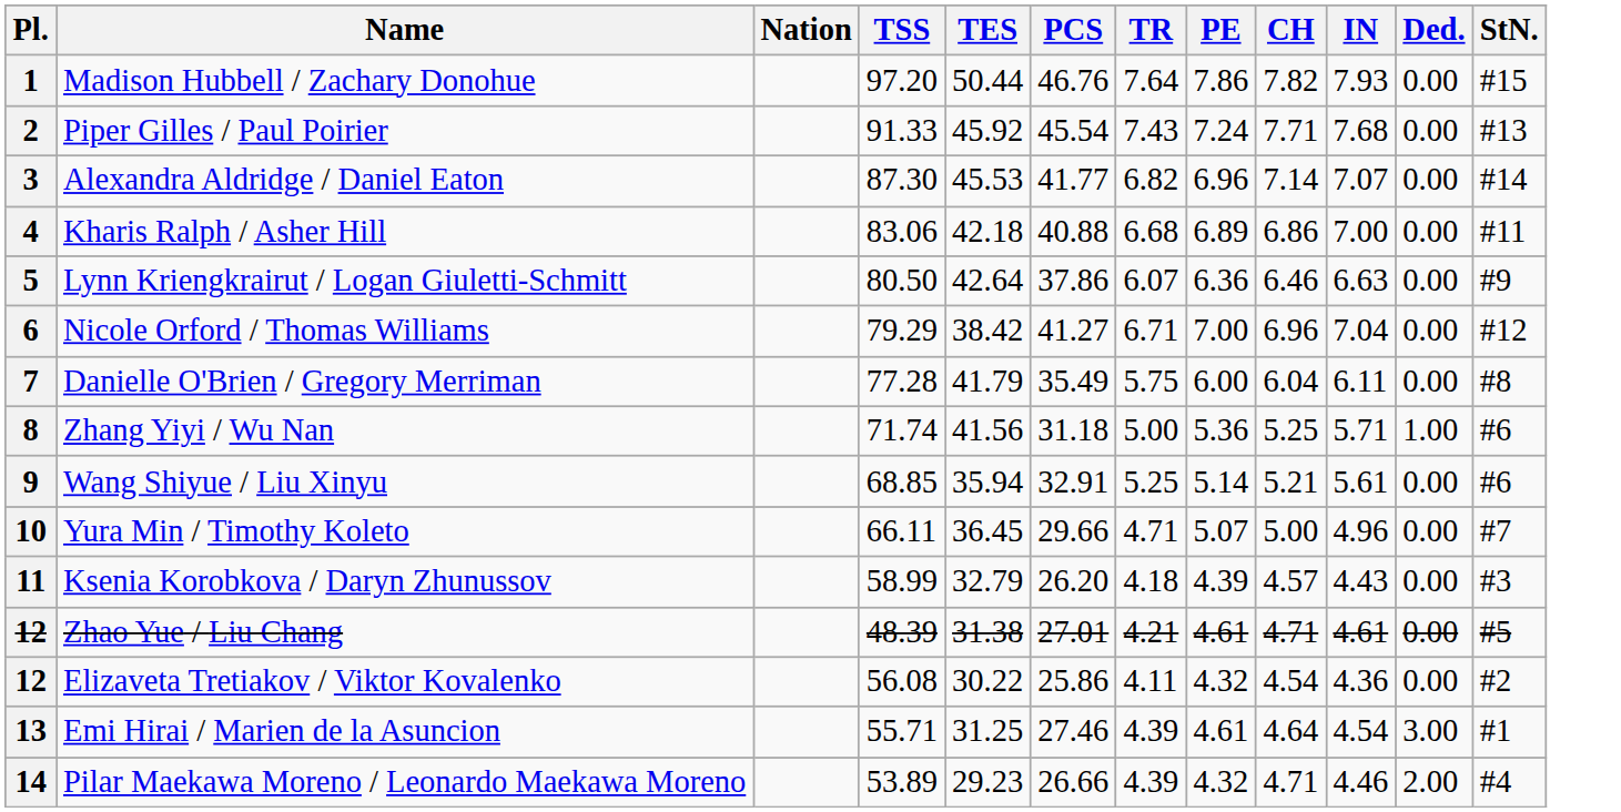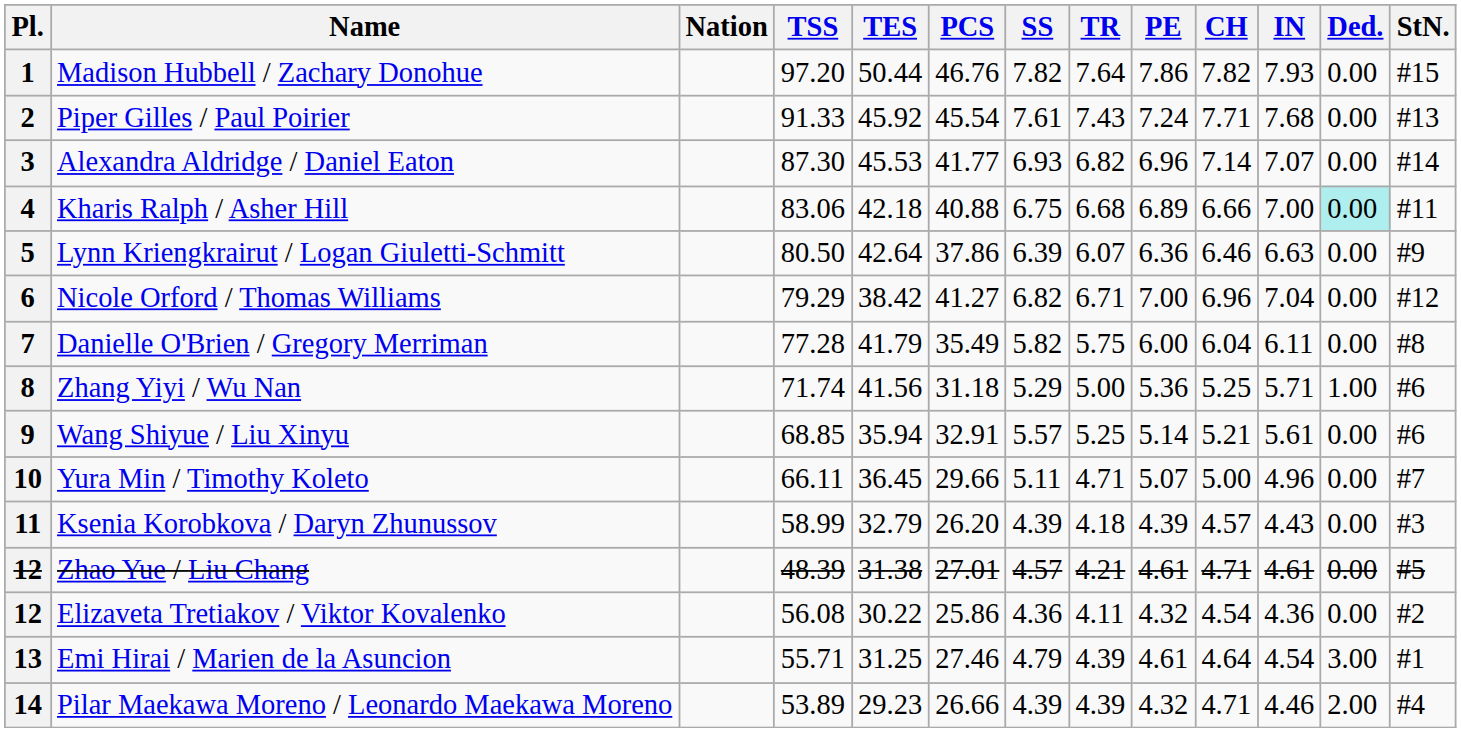 <table class="wikitable sortable">
 <tr>
 <th>Pl.</th>
 <th>Name</th>
 <th>Nation</th>
 <th><a href='#'>TSS</a></th>
 <th><a href='#'>TES</a></th>
 <th><a href='#'>PCS</a></th>
+<th><a href='#'>SS</a></th>
 <th><a href='#'>TR</a></th>
 <th><a href='#'>PE</a></th>
 <th><a href='#'>CH</a></th>
 <th><a href='#'>IN</a></th>
 <th><a href='#'>Ded.</a></th>
 <th>StN.</th>
 </tr>
 <tr>
 <th>1</th>
 <td><a href='#'>Madison Hubbell</a> / <a href='#'>Zachary Donohue</a></td>
 <td></td>
 <td>97.20</td>
 <td>50.44</td>
 <td>46.76</td>
+<td>7.82</td>
 <td>7.64</td>
 <td>7.86</td>
 <td>7.82</td>
 <td>7.93</td>
 <td>0.00</td>
 <td>#15</td>
 </tr>
 <tr>
 <th>2</th>
 <td><a href='#'>Piper Gilles</a> / <a href='#'>Paul Poirier</a></td>
 <td></td>
 <td>91.33</td>
 <td>45.92</td>
 <td>45.54</td>
+<td>7.61</td>
 <td>7.43</td>
 <td>7.24</td>
 <td>7.71</td>
 <td>7.68</td>
 <td>0.00</td>
 <td>#13</td>
 </tr>
 <tr>
 <th>3</th>
 <td><a href='#'>Alexandra Aldridge</a> / <a href='#'>Daniel Eaton</a></td>
 <td></td>
 <td>87.30</td>
 <td>45.53</td>
 <td>41.77</td>
+<td>6.93</td>
 <td>6.82</td>
 <td>6.96</td>
 <td>7.14</td>
 <td>7.07</td>
 <td>0.00</td>
 <td>#14</td>
 </tr>
 <tr>
 <th>4</th>
 <td><a href='#'>Kharis Ralph</a> / <a href='#'>Asher Hill</a></td>
 <td></td>
 <td>83.06</td>
 <td>42.18</td>
 <td>40.88</td>
+<td>6.75</td>
 <td>6.68</td>
 <td>6.89</td>
-<td>6.86</td>
+<td>6.66</td>
 <td>7.00</td>
-<td>0.00</td>
+<td style="background: paleturquoise;">0.00</td>
 <td>#11</td>
 </tr>
 <tr>
 <th>5</th>
 <td><a href='#'>Lynn Kriengkrairut</a> / <a href='#'>Logan Giuletti-Schmitt</a></td>
 <td></td>
 <td>80.50</td>
 <td>42.64</td>
 <td>37.86</td>
+<td>6.39</td>
 <td>6.07</td>
 <td>6.36</td>
 <td>6.46</td>
 <td>6.63</td>
 <td>0.00</td>
 <td>#9</td>
 </tr>
 <tr>
 <th>6</th>
 <td><a href='#'>Nicole Orford</a> / <a href='#'>Thomas Williams</a></td>
 <td></td>
 <td>79.29</td>
 <td>38.42</td>
 <td>41.27</td>
+<td>6.82</td>
 <td>6.71</td>
 <td>7.00</td>
 <td>6.96</td>
 <td>7.04</td>
 <td>0.00</td>
 <td>#12</td>
 </tr>
 <tr>
 <th>7</th>
 <td><a href='#'>Danielle O'Brien</a> / <a href='#'>Gregory Merriman</a></td>
 <td></td>
 <td>77.28</td>
 <td>41.79</td>
 <td>35.49</td>
+<td>5.82</td>
 <td>5.75</td>
 <td>6.00</td>
 <td>6.04</td>
 <td>6.11</td>
 <td>0.00</td>
 <td>#8</td>
 </tr>
 <tr>
 <th>8</th>
 <td><a href='#'>Zhang Yiyi</a> / <a href='#'>Wu Nan</a></td>
 <td></td>
 <td>71.74</td>
 <td>41.56</td>
 <td>31.18</td>
+<td>5.29</td>
 <td>5.00</td>
 <td>5.36</td>
 <td>5.25</td>
 <td>5.71</td>
 <td>1.00</td>
 <td>#6</td>
 </tr>
 <tr>
 <th>9</th>
 <td><a href='#'>Wang Shiyue</a> / <a href='#'>Liu Xinyu</a></td>
 <td></td>
 <td>68.85</td>
 <td>35.94</td>
 <td>32.91</td>
+<td>5.57</td>
 <td>5.25</td>
 <td>5.14</td>
 <td>5.21</td>
 <td>5.61</td>
 <td>0.00</td>
 <td>#6</td>
 </tr>
 <tr>
 <th>10</th>
 <td><a href='#'>Yura Min</a> / <a href='#'>Timothy Koleto</a></td>
 <td></td>
 <td>66.11</td>
 <td>36.45</td>
 <td>29.66</td>
+<td>5.11</td>
 <td>4.71</td>
 <td>5.07</td>
 <td>5.00</td>
 <td>4.96</td>
 <td>0.00</td>
 <td>#7</td>
 </tr>
 <tr>
 <th>11</th>
 <td><a href='#'>Ksenia Korobkova</a> / <a href='#'>Daryn Zhunussov</a></td>
 <td></td>
 <td>58.99</td>
 <td>32.79</td>
 <td>26.20</td>
+<td>4.39</td>
 <td>4.18</td>
 <td>4.39</td>
 <td>4.57</td>
 <td>4.43</td>
 <td>0.00</td>
 <td>#3</td>
 </tr>
 <tr>
 <th><s>12</s></th>
 <td><s><a href='#'>Zhao Yue</a> / <a href='#'>Liu Chang</a></s></td>
 <td><s></s></td>
 <td><s>48.39</s></td>
 <td><s>31.38</s></td>
 <td><s>27.01</s></td>
+<td><s>4.57</s></td>
 <td><s>4.21</s></td>
 <td><s>4.61</s></td>
 <td><s>4.71</s></td>
 <td><s>4.61</s></td>
 <td><s>0.00</s></td>
 <td><s>#5</s></td>
 </tr>
 <tr>
 <th>12</th>
 <td><a href='#'>Elizaveta Tretiakov</a> / <a href='#'>Viktor Kovalenko</a></td>
 <td></td>
 <td>56.08</td>
 <td>30.22</td>
 <td>25.86</td>
+<td>4.36</td>
 <td>4.11</td>
 <td>4.32</td>
 <td>4.54</td>
 <td>4.36</td>
 <td>0.00</td>
 <td>#2</td>
 </tr>
 <tr>
 <th>13</th>
 <td><a href='#'>Emi Hirai</a> / <a href='#'>Marien de la Asuncion</a></td>
 <td></td>
 <td>55.71</td>
 <td>31.25</td>
 <td>27.46</td>
+<td>4.79</td>
 <td>4.39</td>
 <td>4.61</td>
 <td>4.64</td>
 <td>4.54</td>
 <td>3.00</td>
 <td>#1</td>
 </tr>
 <tr>
 <th>14</th>
 <td><a href='#'>Pilar Maekawa Moreno</a> / <a href='#'>Leonardo Maekawa Moreno</a></td>
 <td></td>
 <td>53.89</td>
 <td>29.23</td>
 <td>26.66</td>
 <td>4.39</td>
+<td>4.39</td>
 <td>4.32</td>
 <td>4.71</td>
 <td>4.46</td>
 <td>2.00</td>
 <td>#4</td>
 </tr>
 </table>
